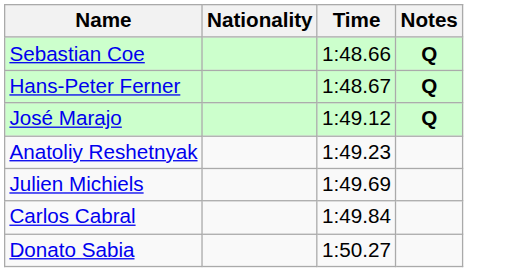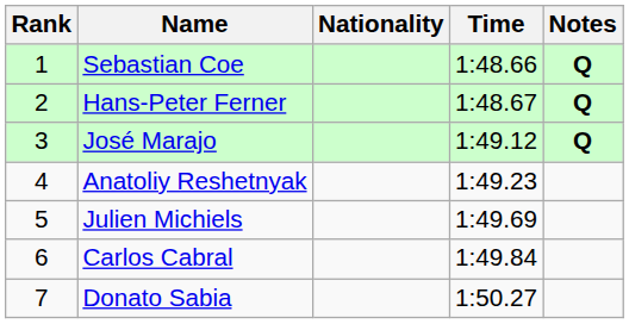 <table class="wikitable sortable" style="text-align:center">
 <tr>
+<th>Rank</th>
 <th>Name</th>
 <th>Nationality</th>
 <th>Time</th>
 <th>Notes</th>
 </tr>
 <tr bgcolor=ccffcc>
+<td>1</td>
 <td align=left><a href='#'>Sebastian Coe</a></td>
 <td align=left></td>
 <td>1:48.66</td>
 <td><strong>Q</strong></td>
 </tr>
 <tr bgcolor=ccffcc>
+<td>2</td>
 <td align=left><a href='#'>Hans-Peter Ferner</a></td>
 <td align=left></td>
 <td>1:48.67</td>
 <td><strong>Q</strong></td>
 </tr>
 <tr bgcolor=ccffcc>
+<td>3</td>
 <td align=left><a href='#'>José Marajo</a></td>
 <td align=left></td>
 <td>1:49.12</td>
 <td><strong>Q</strong></td>
 </tr>
 <tr>
+<td>4</td>
 <td align=left><a href='#'>Anatoliy Reshetnyak</a></td>
 <td align=left></td>
 <td>1:49.23</td>
 <td></td>
 </tr>
 <tr>
+<td>5</td>
 <td align=left><a href='#'>Julien Michiels</a></td>
 <td align=left></td>
 <td>1:49.69</td>
 <td></td>
 </tr>
 <tr>
+<td>6</td>
 <td align=left><a href='#'>Carlos Cabral</a></td>
 <td align=left></td>
 <td>1:49.84</td>
 <td></td>
 </tr>
 <tr>
+<td>7</td>
 <td align=left><a href='#'>Donato Sabia</a></td>
 <td align=left></td>
 <td>1:50.27</td>
 <td></td>
 </tr>
 </table>
